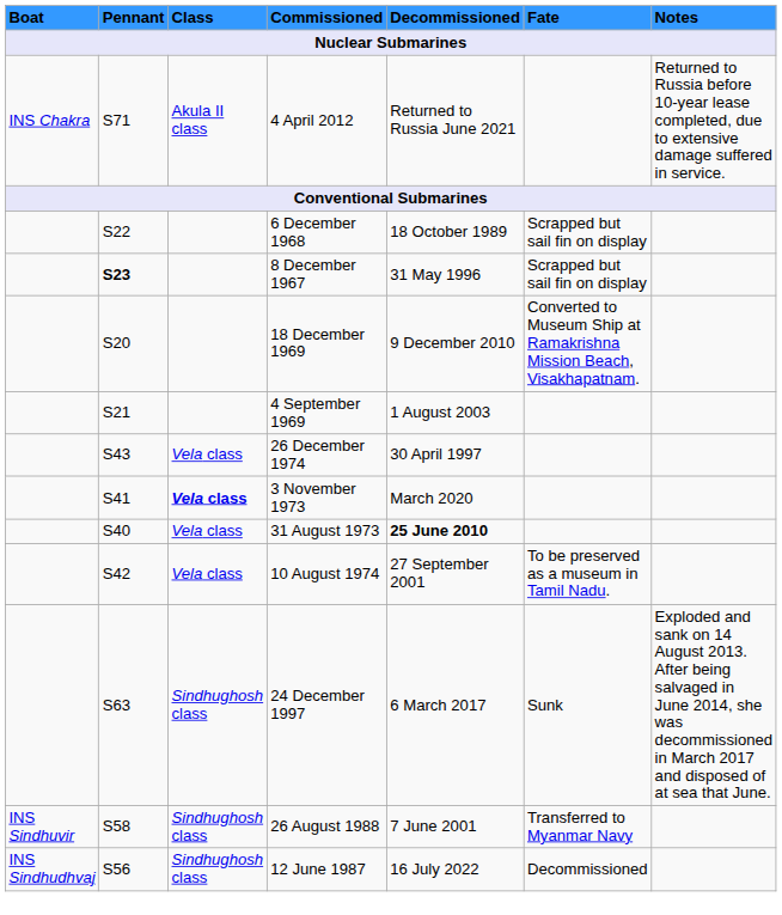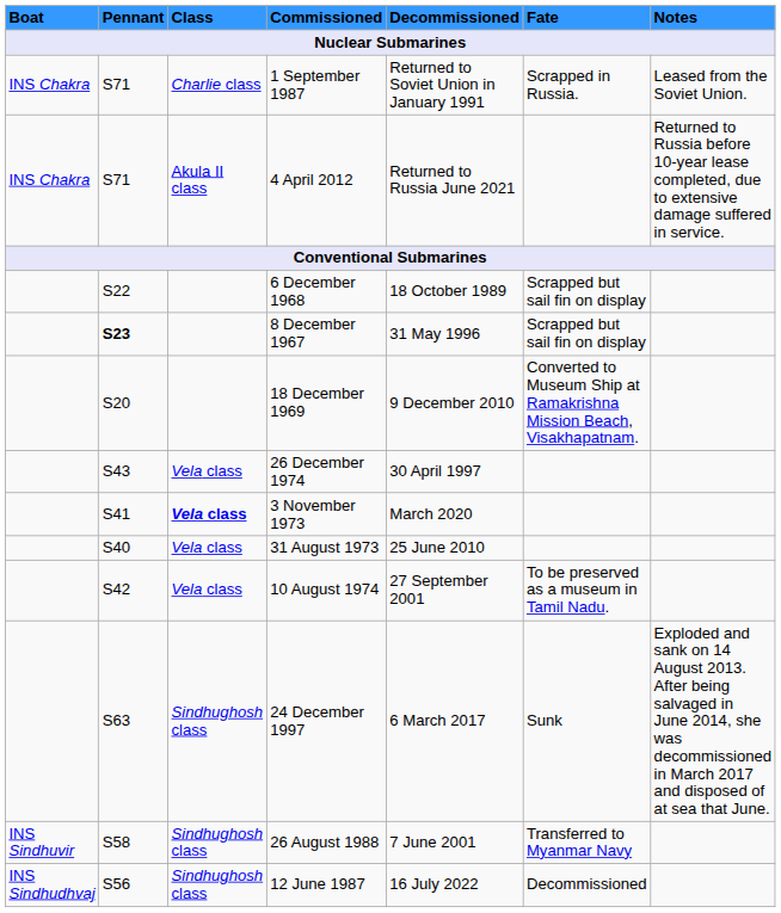 <table class="wikitable">
 <tr>
 <th style="text-align:left; width:15%;background-color:#3399FF;">Boat</th>
 <th style="text-align:left; width:5%;background-color:#3399FF;">Pennant</th>
 <th style="text-align:left; width:15%;background-color:#3399FF;">Class</th>
 <th style="text-align:left; width:10%;background-color:#3399FF;">Commissioned</th>
 <th style="text-align:left; width:10%;background-color:#3399FF;">Decommissioned</th>
 <th style="text-align:left; width:12%;background-color:#3399FF;">Fate</th>
 <th style="text-align:left; width:25%;background-color:#3399FF;">Notes</th>
 </tr>
 <tr>
 <th colspan="7" style="background: lavender;">Nuclear Submarines</th>
+</tr>
+<tr>
+<td><a href='#'>INS <em>Chakra</em></a></td>
+<td>S71</td>
+<td><a href='#'><em>Charlie</em> class</a></td>
+<td>1 September 1987</td>
+<td>Returned to Soviet Union in January 1991</td>
+<td>Scrapped in Russia.</td>
+<td>Leased from the Soviet Union.</td>
 </tr>
 <tr>
 <td><a href='#'>INS <em>Chakra</em></a></td>
 <td>S71</td>
 <td><a href='#'>Akula II class</a></td>
 <td>4 April 2012</td>
 <td>Returned to Russia June 2021</td>
 <td></td>
 <td>Returned to Russia before 10-year lease completed, due to extensive damage suffered in service.</td>
 </tr>
 <tr>
 <th colspan="7" style="background: lavender;">Conventional Submarines</th>
 </tr>
 <tr>
 <td></td>
 <td>S22</td>
 <td></td>
 <td>6 December 1968</td>
 <td>18 October 1989</td>
 <td>Scrapped but sail fin on display</td>
 <td></td>
 </tr>
 <tr>
 <td></td>
 <td><strong>S23</strong></td>
 <td></td>
 <td>8 December 1967</td>
 <td>31 May 1996</td>
 <td>Scrapped but sail fin on display</td>
 <td></td>
 </tr>
 <tr>
 <td></td>
 <td>S20</td>
 <td></td>
 <td>18 December 1969</td>
 <td>9 December 2010</td>
 <td>Converted to Museum Ship at <a href='#'>Ramakrishna Mission Beach</a>, <a href='#'>Visakhapatnam</a>.</td>
 <td></td>
 </tr>
 <tr>
 <td></td>
-<td>S21</td>
-<td></td>
-<td>4 September 1969</td>
-<td>1 August 2003</td>
-<td></td>
-<td></td>
-</tr>
-<tr>
-<td></td>
 <td>S43</td>
 <td><a href='#'><em>Vela</em> class</a></td>
 <td>26 December 1974</td>
 <td>30 April 1997</td>
 <td></td>
 <td></td>
 </tr>
 <tr>
 <td></td>
 <td>S41</td>
 <td><strong><a href='#'><em>Vela</em> class</a></strong></td>
 <td>3 November 1973</td>
 <td>March 2020</td>
 <td></td>
 <td></td>
 </tr>
 <tr>
 <td></td>
 <td>S40</td>
 <td><a href='#'><em>Vela</em> class</a></td>
 <td>31 August 1973</td>
-<td><strong>25 June 2010</strong></td>
+<td>25 June 2010</td>
 <td></td>
 <td></td>
 </tr>
 <tr>
 <td></td>
 <td>S42</td>
 <td><a href='#'><em>Vela</em> class</a></td>
 <td>10 August 1974</td>
 <td>27 September 2001</td>
 <td>To be preserved as a museum in <a href='#'>Tamil Nadu</a>.</td>
 <td></td>
 </tr>
 <tr>
 <td></td>
 <td>S63</td>
 <td><a href='#'><em>Sindhughosh</em> class</a></td>
 <td>24 December 1997</td>
 <td>6 March 2017</td>
 <td>Sunk</td>
 <td>Exploded and sank on 14 August 2013. After being salvaged in June 2014, she was decommissioned in March 2017 and disposed of at sea that June.</td>
 </tr>
 <tr>
 <td><a href='#'>INS <em>Sindhuvir</em></a></td>
 <td>S58</td>
 <td><a href='#'><em>Sindhughosh</em> class</a></td>
 <td>26 August 1988</td>
 <td>7 June 2001</td>
 <td>Transferred to <a href='#'>Myanmar Navy</a></td>
 <td></td>
 </tr>
 <tr>
 <td><a href='#'>INS <em>Sindhudhvaj</em></a></td>
 <td>S56</td>
 <td><a href='#'><em>Sindhughosh</em> class</a></td>
 <td>12 June 1987</td>
 <td>16 July 2022</td>
 <td>Decommissioned</td>
 <td></td>
 </tr>
 </table>
